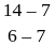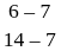 <table style="text-align:center">
 <tr>
 <th width=200></th>
 <th width=100></th>
 <th width=200></th>
 </tr>
 <tr>
+<td align=right></td>
+<td>6 – 7</td>
+<td align=left><strong></strong></td>
+</tr>
+<tr>
 <td align=right><strong></strong></td>
 <td>14 – 7</td>
 <td align=left></td>
 </tr>
-<tr>
-<td align=right></td>
-<td>6 – 7</td>
-<td align=left><strong></strong></td>
-</tr>
 </table>
